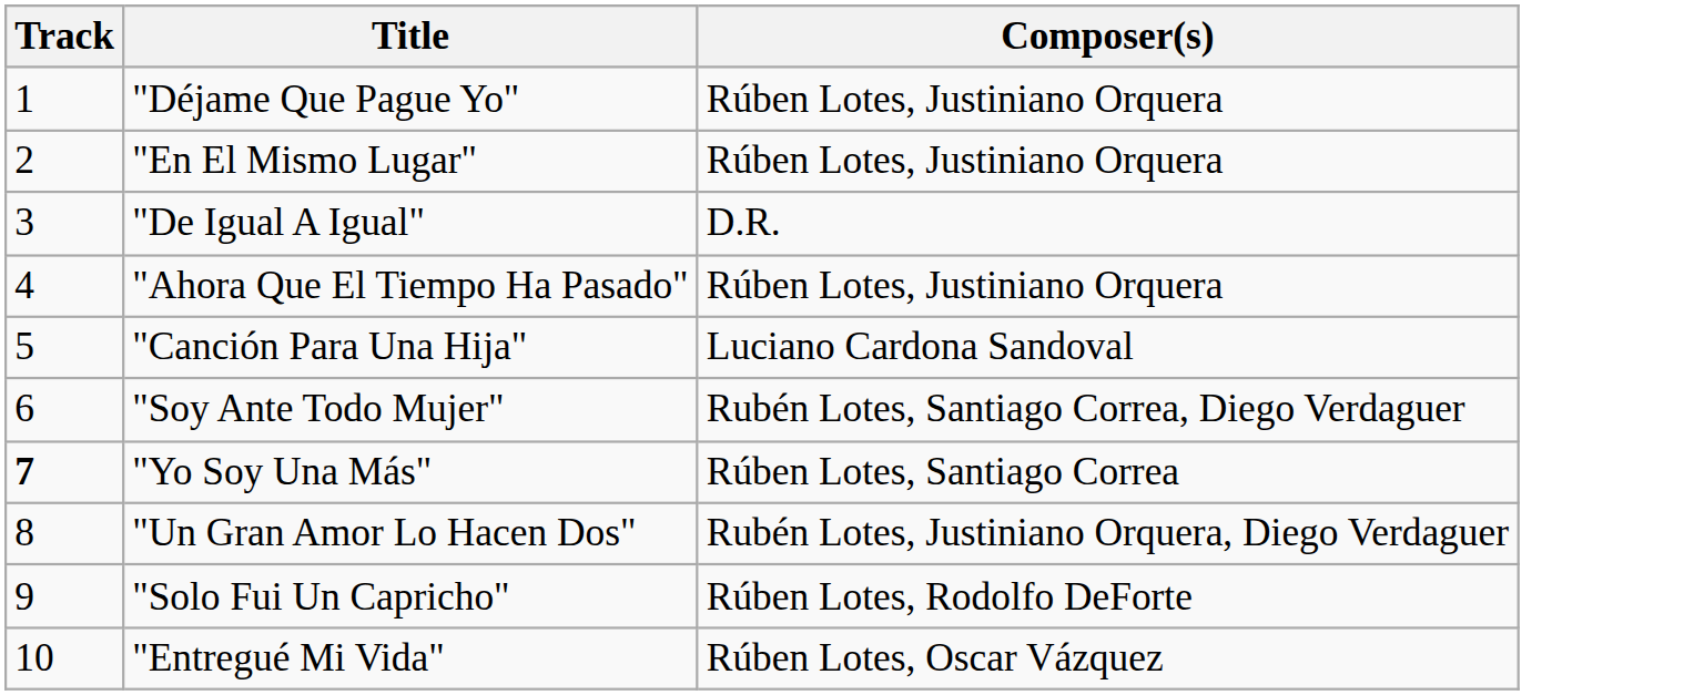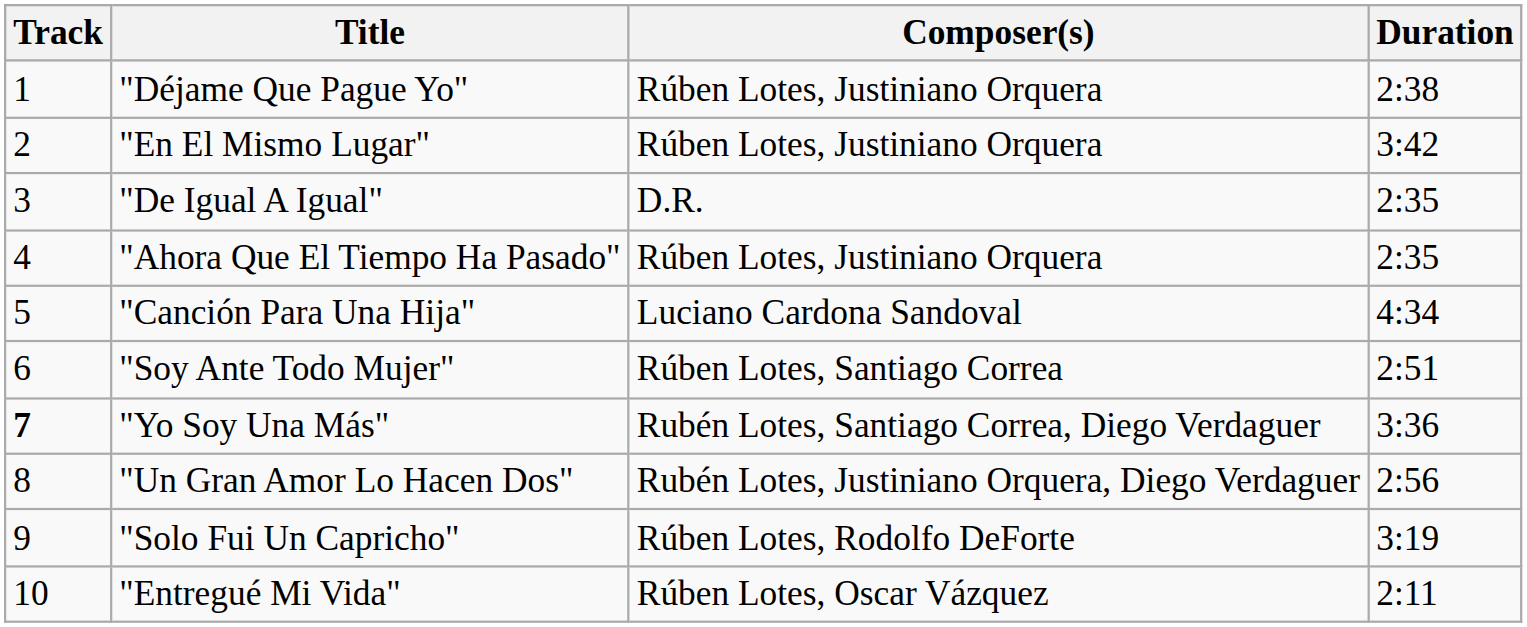 <table class="wikitable">
 <tr style="background:#ccc; text-align:center;">
 <th>Track</th>
 <th>Title</th>
 <th>Composer(s)</th>
+<th>Duration</th>
 </tr>
 <tr>
 <td>1</td>
 <td>"Déjame Que Pague Yo"</td>
 <td>Rúben Lotes, Justiniano Orquera</td>
+<td>2:38</td>
 </tr>
 <tr>
 <td>2</td>
 <td>"En El Mismo Lugar"</td>
 <td>Rúben Lotes, Justiniano Orquera</td>
+<td>3:42</td>
 </tr>
 <tr>
 <td>3</td>
 <td>"De Igual A Igual"</td>
 <td>D.R.</td>
+<td>2:35</td>
 </tr>
 <tr>
 <td>4</td>
 <td>"Ahora Que El Tiempo Ha Pasado"</td>
 <td>Rúben Lotes, Justiniano Orquera</td>
+<td>2:35</td>
 </tr>
 <tr>
 <td>5</td>
 <td>"Canción Para Una Hija"</td>
 <td>Luciano Cardona Sandoval</td>
+<td>4:34</td>
 </tr>
 <tr>
 <td>6</td>
 <td>"Soy Ante Todo Mujer"</td>
-<td>Rubén Lotes, Santiago Correa, Diego Verdaguer</td>
+<td>Rúben Lotes, Santiago Correa</td>
+<td>2:51</td>
 </tr>
 <tr>
 <td><strong>7</strong></td>
 <td>"Yo Soy Una Más"</td>
-<td>Rúben Lotes, Santiago Correa</td>
+<td>Rubén Lotes, Santiago Correa, Diego Verdaguer</td>
+<td>3:36</td>
 </tr>
 <tr>
 <td>8</td>
 <td>"Un Gran Amor Lo Hacen Dos"</td>
 <td>Rubén Lotes, Justiniano Orquera, Diego Verdaguer</td>
+<td>2:56</td>
 </tr>
 <tr>
 <td>9</td>
 <td>"Solo Fui Un Capricho"</td>
 <td>Rúben Lotes, Rodolfo DeForte</td>
+<td>3:19</td>
 </tr>
 <tr>
 <td>10</td>
 <td>"Entregué Mi Vida"</td>
 <td>Rúben Lotes, Oscar Vázquez</td>
+<td>2:11</td>
 </tr>
 </table>
